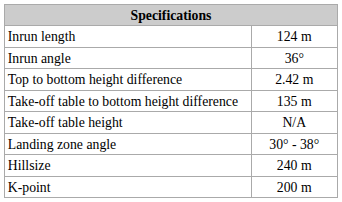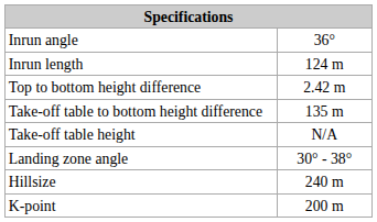 <table class="wikitable plainrowheaders" style="background:#fff; font-size:86%; line-height:15px; border:grey solid 1px; border-collapse:collapse;">
 <tr style="background:#ccc; text-align:center;">
 <th style="background:#ccc;" colspan=2>Specifications</th>
 </tr>
 <tr>
+<td>Inrun angle</td>
+<td align=center>36°</td>
+</tr>
+<tr>
 <td width="240">Inrun length</td>
 <td width="80" align=center>124 m</td>
-</tr>
-<tr>
-<td>Inrun angle</td>
-<td align=center>36°</td>
 </tr>
 <tr>
 <td>Top to bottom height difference</td>
 <td align=center>2.42 m</td>
 </tr>
 <tr>
 <td>Take-off table to bottom height difference</td>
 <td align=center>135 m</td>
 </tr>
 <tr>
 <td>Take-off table height</td>
 <td align=center>N/A</td>
 </tr>
 <tr>
 <td>Landing zone angle</td>
 <td align=center>30° - 38°</td>
 </tr>
 <tr>
 <td>Hillsize</td>
 <td align=center>240 m</td>
 </tr>
 <tr>
 <td>K-point</td>
 <td align=center>200 m</td>
 </tr>
 </table>
